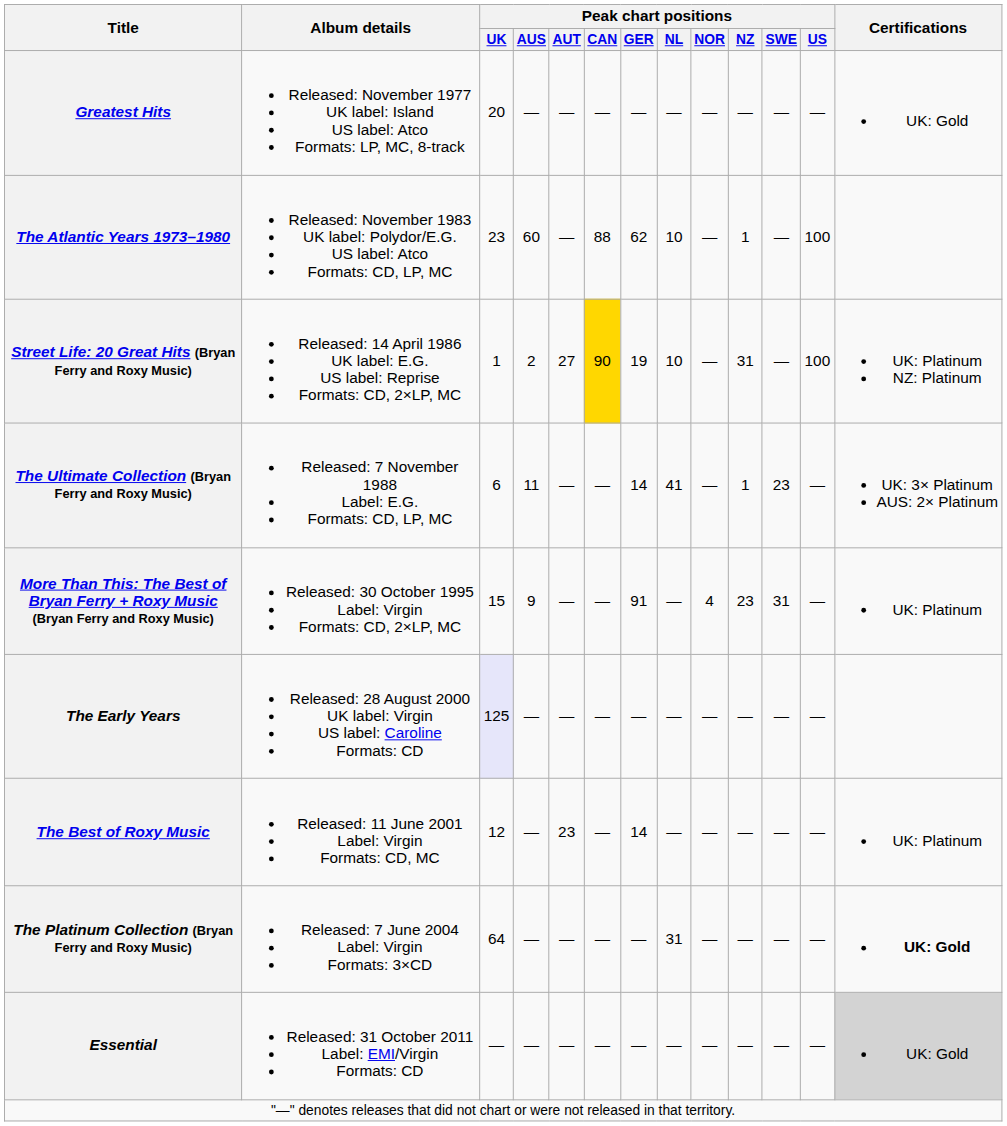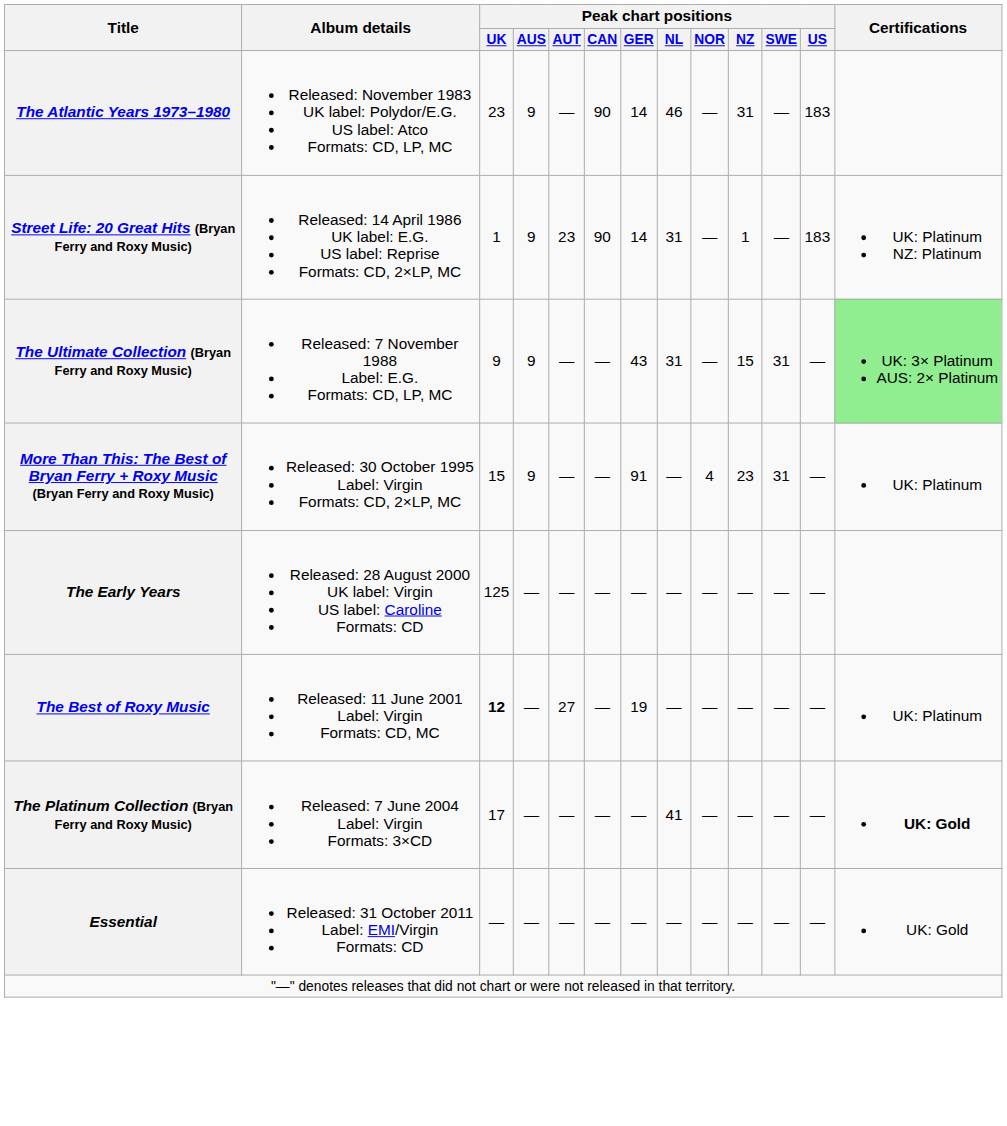 <table class="wikitable plainrowheaders" style="text-align:center;">
 <tr>
 <th scope="col" rowspan="2" style="width:15em;">Title</th>
 <th scope="col" rowspan="2" style="width:15em;">Album details</th>
 <th scope="col" colspan="10">Peak chart positions</th>
 <th scope="col" rowspan="2">Certifications</th>
 </tr>
 <tr>
 <th scope="col" style="width:2em;font-size:90%;"><a href='#'>UK</a><br></th>
 <th scope="col" style="width:2em;font-size:90%;"><a href='#'>AUS</a><br></th>
 <th scope="col" style="width:2em;font-size:90%;"><a href='#'>AUT</a><br></th>
 <th scope="col" style="width:2em;font-size:90%;"><a href='#'>CAN</a><br></th>
 <th scope="col" style="width:2em;font-size:90%;"><a href='#'>GER</a><br></th>
 <th scope="col" style="width:2em;font-size:90%;"><a href='#'>NL</a><br></th>
 <th scope="col" style="width:2em;font-size:90%;"><a href='#'>NOR</a><br></th>
 <th scope="col" style="width:2em;font-size:90%;"><a href='#'>NZ</a><br></th>
 <th scope="col" style="width:2em;font-size:90%;"><a href='#'>SWE</a><br></th>
 <th scope="col" style="width:2em;font-size:90%;"><a href='#'>US</a><br></th>
 </tr>
 <tr>
-<th scope="row"><em><a href='#'>Greatest Hits</a></em></th>
-<td><br><ul><li>Released: November 1977</li><li>UK label: Island</li><li>US label: Atco</li><li>Formats: LP, MC, 8-track</li></ul></td>
-<td>20</td>
-<td>—</td>
-<td>—</td>
-<td>—</td>
-<td>—</td>
-<td>—</td>
-<td>—</td>
-<td>—</td>
-<td>—</td>
-<td>—</td>
-<td><br><ul><li>UK: Gold</li></ul></td>
-</tr>
-<tr>
 <th scope="row"><em><a href='#'>The Atlantic Years 1973–1980</a></em></th>
 <td><br><ul><li>Released: November 1983</li><li>UK label: Polydor/E.G.</li><li>US label: Atco</li><li>Formats: CD, LP, MC</li></ul></td>
 <td>23</td>
-<td>60</td>
+<td>9</td>
 <td>—</td>
-<td>88</td>
-<td>62</td>
-<td>10</td>
+<td>90</td>
+<td>14</td>
+<td>46</td>
 <td>—</td>
-<td>1</td>
+<td>31</td>
 <td>—</td>
-<td>100</td>
+<td>183</td>
 <td></td>
 </tr>
 <tr>
 <th scope="row"><em><a href='#'>Street Life: 20 Great Hits</a></em> <small>(Bryan Ferry and Roxy Music)</small></th>
 <td><br><ul><li>Released: 14 April 1986</li><li>UK label: E.G.</li><li>US label: Reprise</li><li>Formats: CD, 2×LP, MC</li></ul></td>
 <td>1</td>
-<td>2</td>
-<td>27</td>
-<td style="background: gold;">90</td>
-<td>19</td>
-<td>10</td>
-<td>—</td>
+<td>9</td>
+<td>23</td>
+<td>90</td>
+<td>14</td>
 <td>31</td>
 <td>—</td>
-<td>100</td>
+<td>1</td>
+<td>—</td>
+<td>183</td>
 <td><br><ul><li>UK: Platinum</li><li>NZ: Platinum</li></ul></td>
 </tr>
 <tr>
 <th scope="row"><em><a href='#'>The Ultimate Collection</a></em> <small>(Bryan Ferry and Roxy Music)</small></th>
 <td><br><ul><li>Released: 7 November 1988</li><li>Label: E.G.</li><li>Formats: CD, LP, MC</li></ul></td>
-<td>6</td>
-<td>11</td>
+<td>9</td>
+<td>9</td>
 <td>—</td>
 <td>—</td>
-<td>14</td>
-<td>41</td>
+<td>43</td>
+<td>31</td>
 <td>—</td>
-<td>1</td>
-<td>23</td>
+<td>15</td>
+<td>31</td>
 <td>—</td>
-<td><br><ul><li>UK:  3× Platinum</li><li>AUS: 2× Platinum</li></ul></td>
+<td style="background: lightgreen;"><br><ul><li>UK:  3× Platinum</li><li>AUS: 2× Platinum</li></ul></td>
 </tr>
 <tr>
 <th scope="row"><em><a href='#'>More Than This: The Best of Bryan Ferry + Roxy Music</a></em> <small>(Bryan Ferry and Roxy Music)</small></th>
 <td><br><ul><li>Released: 30 October 1995</li><li>Label: Virgin</li><li>Formats: CD, 2×LP, MC</li></ul></td>
 <td>15</td>
 <td>9</td>
 <td>—</td>
 <td>—</td>
 <td>91</td>
 <td>—</td>
 <td>4</td>
 <td>23</td>
 <td>31</td>
 <td>—</td>
 <td><br><ul><li>UK: Platinum</li></ul></td>
 </tr>
 <tr>
 <th scope="row"><em>The Early Years</em></th>
 <td><br><ul><li>Released: 28 August 2000</li><li>UK label: Virgin</li><li>US label: <a href='#'>Caroline</a></li><li>Formats: CD</li></ul></td>
-<td style="background: lavender;">125</td>
+<td>125</td>
 <td>—</td>
 <td>—</td>
 <td>—</td>
 <td>—</td>
 <td>—</td>
 <td>—</td>
 <td>—</td>
 <td>—</td>
 <td>—</td>
 <td></td>
 </tr>
 <tr>
 <th scope="row"><em><a href='#'>The Best of Roxy Music</a></em></th>
 <td><br><ul><li>Released: 11 June 2001</li><li>Label: Virgin</li><li>Formats: CD, MC</li></ul></td>
-<td>12</td>
+<td><strong>12</strong></td>
 <td>—</td>
-<td>23</td>
+<td>27</td>
 <td>—</td>
-<td>14</td>
+<td>19</td>
 <td>—</td>
 <td>—</td>
 <td>—</td>
 <td>—</td>
 <td>—</td>
 <td><br><ul><li>UK: Platinum</li></ul></td>
 </tr>
 <tr>
 <th scope="row"><em>The Platinum Collection</em> <small>(Bryan Ferry and Roxy Music)</small></th>
 <td><br><ul><li>Released: 7 June 2004</li><li>Label: Virgin</li><li>Formats: 3×CD</li></ul></td>
-<td>64</td>
+<td>17</td>
 <td>—</td>
 <td>—</td>
 <td>—</td>
 <td>—</td>
-<td>31</td>
+<td>41</td>
 <td>—</td>
 <td>—</td>
 <td>—</td>
 <td>—</td>
 <td><strong><br><ul><li>UK: Gold</li></ul></strong></td>
 </tr>
 <tr>
 <th scope="row"><em>Essential</em></th>
 <td><br><ul><li>Released: 31 October 2011</li><li>Label: <a href='#'>EMI</a>/Virgin</li><li>Formats: CD</li></ul></td>
 <td>—</td>
 <td>—</td>
 <td>—</td>
 <td>—</td>
 <td>—</td>
 <td>—</td>
 <td>—</td>
 <td>—</td>
 <td>—</td>
 <td>—</td>
-<td style="background: lightgrey;"><br><ul><li>UK: Gold</li></ul></td>
+<td><br><ul><li>UK: Gold</li></ul></td>
 </tr>
 <tr>
 <td colspan="13" style="font-size:90%">"—" denotes releases that did not chart or were not released in that territory.</td>
 </tr>
 </table>
